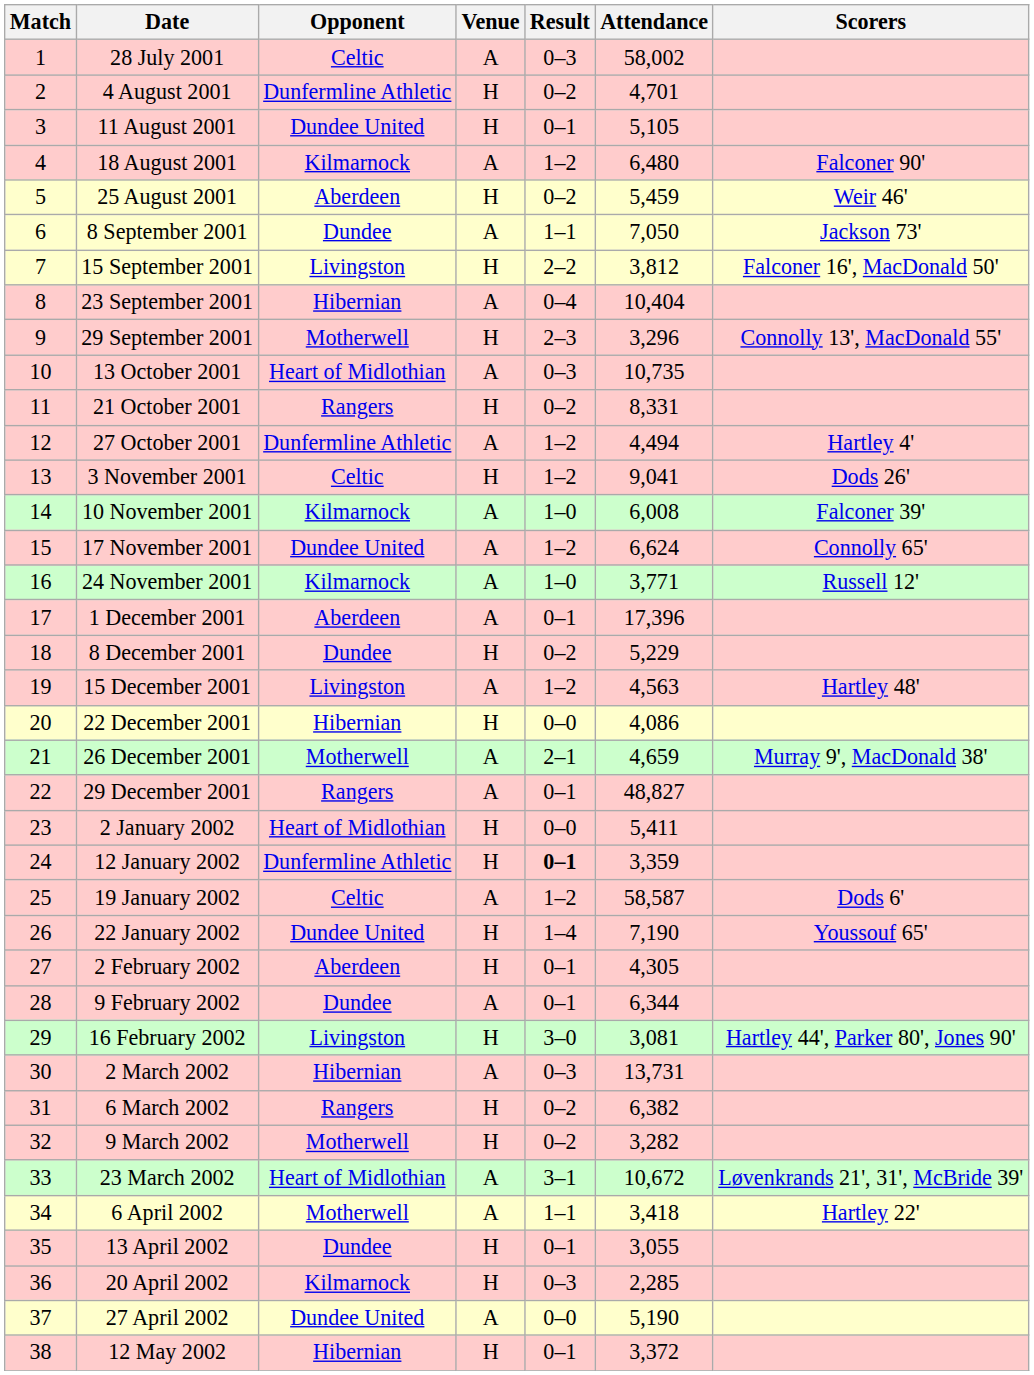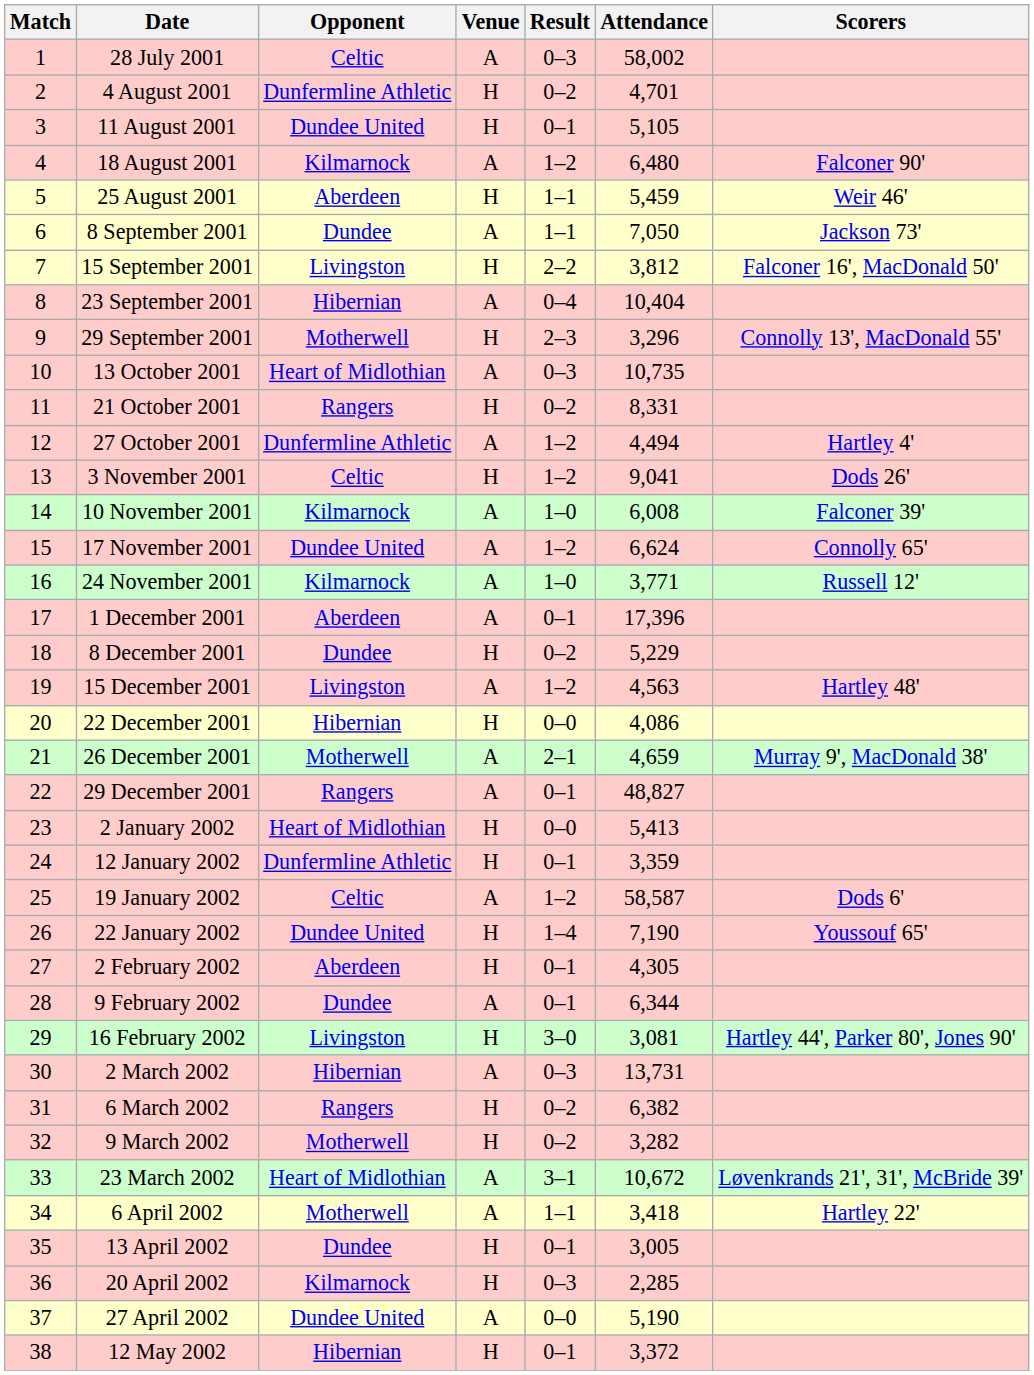 <table class="wikitable" style="font-size:100%; text-align:center">
 <tr>
 <th>Match</th>
 <th>Date</th>
 <th>Opponent</th>
 <th>Venue</th>
 <th>Result</th>
 <th>Attendance</th>
 <th>Scorers</th>
 </tr>
 <tr style="background: #FFCCCC;">
 <td>1</td>
 <td>28 July 2001</td>
 <td><a href='#'>Celtic</a></td>
 <td>A</td>
 <td>0–3</td>
 <td>58,002</td>
 <td></td>
 </tr>
 <tr style="background: #FFCCCC;">
 <td>2</td>
 <td>4 August 2001</td>
 <td><a href='#'>Dunfermline Athletic</a></td>
 <td>H</td>
 <td>0–2</td>
 <td>4,701</td>
 <td></td>
 </tr>
 <tr style="background: #FFCCCC;">
 <td>3</td>
 <td>11 August 2001</td>
 <td><a href='#'>Dundee United</a></td>
 <td>H</td>
 <td>0–1</td>
 <td>5,105</td>
 <td></td>
 </tr>
 <tr style="background: #FFCCCC;">
 <td>4</td>
 <td>18 August 2001</td>
 <td><a href='#'>Kilmarnock</a></td>
 <td>A</td>
 <td>1–2</td>
 <td>6,480</td>
 <td><a href='#'>Falconer</a> 90'</td>
 </tr>
 <tr style="background: #FFFFCC;">
 <td>5</td>
 <td>25 August 2001</td>
 <td><a href='#'>Aberdeen</a></td>
 <td>H</td>
-<td>0–2</td>
+<td>1–1</td>
 <td>5,459</td>
 <td><a href='#'>Weir</a> 46'</td>
 </tr>
 <tr style="background: #FFFFCC;">
 <td>6</td>
 <td>8 September 2001</td>
 <td><a href='#'>Dundee</a></td>
 <td>A</td>
 <td>1–1</td>
 <td>7,050</td>
 <td><a href='#'>Jackson</a> 73'</td>
 </tr>
 <tr style="background: #FFFFCC;">
 <td>7</td>
 <td>15 September 2001</td>
 <td><a href='#'>Livingston</a></td>
 <td>H</td>
 <td>2–2</td>
 <td>3,812</td>
 <td><a href='#'>Falconer</a> 16', <a href='#'>MacDonald</a> 50'</td>
 </tr>
 <tr style="background: #FFCCCC;">
 <td>8</td>
 <td>23 September 2001</td>
 <td><a href='#'>Hibernian</a></td>
 <td>A</td>
 <td>0–4</td>
 <td>10,404</td>
 <td></td>
 </tr>
 <tr style="background: #FFCCCC;">
 <td>9</td>
 <td>29 September 2001</td>
 <td><a href='#'>Motherwell</a></td>
 <td>H</td>
 <td>2–3</td>
 <td>3,296</td>
 <td><a href='#'>Connolly</a> 13', <a href='#'>MacDonald</a> 55'</td>
 </tr>
 <tr style="background: #FFCCCC;">
 <td>10</td>
 <td>13 October 2001</td>
 <td><a href='#'>Heart of Midlothian</a></td>
 <td>A</td>
 <td>0–3</td>
 <td>10,735</td>
 <td></td>
 </tr>
 <tr style="background: #FFCCCC;">
 <td>11</td>
 <td>21 October 2001</td>
 <td><a href='#'>Rangers</a></td>
 <td>H</td>
 <td>0–2</td>
 <td>8,331</td>
 <td></td>
 </tr>
 <tr style="background: #FFCCCC;">
 <td>12</td>
 <td>27 October 2001</td>
 <td><a href='#'>Dunfermline Athletic</a></td>
 <td>A</td>
 <td>1–2</td>
 <td>4,494</td>
 <td><a href='#'>Hartley</a> 4'</td>
 </tr>
 <tr style="background: #FFCCCC;">
 <td>13</td>
 <td>3 November 2001</td>
 <td><a href='#'>Celtic</a></td>
 <td>H</td>
 <td>1–2</td>
 <td>9,041</td>
 <td><a href='#'>Dods</a> 26'</td>
 </tr>
 <tr style="background: #CCFFCC;">
 <td>14</td>
 <td>10 November 2001</td>
 <td><a href='#'>Kilmarnock</a></td>
 <td>A</td>
 <td>1–0</td>
 <td>6,008</td>
 <td><a href='#'>Falconer</a> 39'</td>
 </tr>
 <tr style="background: #FFCCCC;">
 <td>15</td>
 <td>17 November 2001</td>
 <td><a href='#'>Dundee United</a></td>
 <td>A</td>
 <td>1–2</td>
 <td>6,624</td>
 <td><a href='#'>Connolly</a> 65'</td>
 </tr>
 <tr style="background: #CCFFCC;">
 <td>16</td>
 <td>24 November 2001</td>
 <td><a href='#'>Kilmarnock</a></td>
 <td>A</td>
 <td>1–0</td>
 <td>3,771</td>
 <td><a href='#'>Russell</a> 12'</td>
 </tr>
 <tr style="background: #FFCCCC;">
 <td>17</td>
 <td>1 December 2001</td>
 <td><a href='#'>Aberdeen</a></td>
 <td>A</td>
 <td>0–1</td>
 <td>17,396</td>
 <td></td>
 </tr>
 <tr style="background: #FFCCCC;">
 <td>18</td>
 <td>8 December 2001</td>
 <td><a href='#'>Dundee</a></td>
 <td>H</td>
 <td>0–2</td>
 <td>5,229</td>
 <td></td>
 </tr>
 <tr style="background: #FFCCCC;">
 <td>19</td>
 <td>15 December 2001</td>
 <td><a href='#'>Livingston</a></td>
 <td>A</td>
 <td>1–2</td>
 <td>4,563</td>
 <td><a href='#'>Hartley</a> 48'</td>
 </tr>
 <tr style="background: #FFFFCC;">
 <td>20</td>
 <td>22 December 2001</td>
 <td><a href='#'>Hibernian</a></td>
 <td>H</td>
 <td>0–0</td>
 <td>4,086</td>
 <td></td>
 </tr>
 <tr style="background: #CCFFCC;">
 <td>21</td>
 <td>26 December 2001</td>
 <td><a href='#'>Motherwell</a></td>
 <td>A</td>
 <td>2–1</td>
 <td>4,659</td>
 <td><a href='#'>Murray</a> 9', <a href='#'>MacDonald</a> 38'</td>
 </tr>
 <tr style="background: #FFCCCC;">
 <td>22</td>
 <td>29 December 2001</td>
 <td><a href='#'>Rangers</a></td>
 <td>A</td>
 <td>0–1</td>
 <td>48,827</td>
 <td></td>
 </tr>
 <tr style="background: #FFCCCC;">
 <td>23</td>
 <td>2 January 2002</td>
 <td><a href='#'>Heart of Midlothian</a></td>
 <td>H</td>
 <td>0–0</td>
-<td>5,411</td>
+<td>5,413</td>
 <td></td>
 </tr>
 <tr style="background: #FFCCCC;">
 <td>24</td>
 <td>12 January 2002</td>
 <td><a href='#'>Dunfermline Athletic</a></td>
 <td>H</td>
-<td><strong>0–1</strong></td>
+<td>0–1</td>
 <td>3,359</td>
 <td></td>
 </tr>
 <tr style="background: #FFCCCC;">
 <td>25</td>
 <td>19 January 2002</td>
 <td><a href='#'>Celtic</a></td>
 <td>A</td>
 <td>1–2</td>
 <td>58,587</td>
 <td><a href='#'>Dods</a> 6'</td>
 </tr>
 <tr style="background: #FFCCCC;">
 <td>26</td>
 <td>22 January 2002</td>
 <td><a href='#'>Dundee United</a></td>
 <td>H</td>
 <td>1–4</td>
 <td>7,190</td>
 <td><a href='#'>Youssouf</a> 65'</td>
 </tr>
 <tr style="background: #FFCCCC;">
 <td>27</td>
 <td>2 February 2002</td>
 <td><a href='#'>Aberdeen</a></td>
 <td>H</td>
 <td>0–1</td>
 <td>4,305</td>
 <td></td>
 </tr>
 <tr style="background: #FFCCCC;">
 <td>28</td>
 <td>9 February 2002</td>
 <td><a href='#'>Dundee</a></td>
 <td>A</td>
 <td>0–1</td>
 <td>6,344</td>
 <td></td>
 </tr>
 <tr style="background: #CCFFCC;">
 <td>29</td>
 <td>16 February 2002</td>
 <td><a href='#'>Livingston</a></td>
 <td>H</td>
 <td>3–0</td>
 <td>3,081</td>
 <td><a href='#'>Hartley</a> 44', <a href='#'>Parker</a> 80', <a href='#'>Jones</a> 90'</td>
 </tr>
 <tr style="background: #FFCCCC;">
 <td>30</td>
 <td>2 March 2002</td>
 <td><a href='#'>Hibernian</a></td>
 <td>A</td>
 <td>0–3</td>
 <td>13,731</td>
 <td></td>
 </tr>
 <tr style="background: #FFCCCC;">
 <td>31</td>
 <td>6 March 2002</td>
 <td><a href='#'>Rangers</a></td>
 <td>H</td>
 <td>0–2</td>
 <td>6,382</td>
 <td></td>
 </tr>
 <tr style="background: #FFCCCC;">
 <td>32</td>
 <td>9 March 2002</td>
 <td><a href='#'>Motherwell</a></td>
 <td>H</td>
 <td>0–2</td>
 <td>3,282</td>
 <td></td>
 </tr>
 <tr style="background: #CCFFCC;">
 <td>33</td>
 <td>23 March 2002</td>
 <td><a href='#'>Heart of Midlothian</a></td>
 <td>A</td>
 <td>3–1</td>
 <td>10,672</td>
 <td><a href='#'>Løvenkrands</a> 21', 31', <a href='#'>McBride</a> 39'</td>
 </tr>
 <tr style="background: #FFFFCC;">
 <td>34</td>
 <td>6 April 2002</td>
 <td><a href='#'>Motherwell</a></td>
 <td>A</td>
 <td>1–1</td>
 <td>3,418</td>
 <td><a href='#'>Hartley</a> 22'</td>
 </tr>
 <tr style="background: #FFCCCC;">
 <td>35</td>
 <td>13 April 2002</td>
 <td><a href='#'>Dundee</a></td>
 <td>H</td>
 <td>0–1</td>
-<td>3,055</td>
+<td>3,005</td>
 <td></td>
 </tr>
 <tr style="background: #FFCCCC;">
 <td>36</td>
 <td>20 April 2002</td>
 <td><a href='#'>Kilmarnock</a></td>
 <td>H</td>
 <td>0–3</td>
 <td>2,285</td>
 <td></td>
 </tr>
 <tr style="background: #FFFFCC;">
 <td>37</td>
 <td>27 April 2002</td>
 <td><a href='#'>Dundee United</a></td>
 <td>A</td>
 <td>0–0</td>
 <td>5,190</td>
 <td></td>
 </tr>
 <tr style="background: #FFCCCC;">
 <td>38</td>
 <td>12 May 2002</td>
 <td><a href='#'>Hibernian</a></td>
 <td>H</td>
 <td>0–1</td>
 <td>3,372</td>
 <td></td>
 </tr>
 </table>
